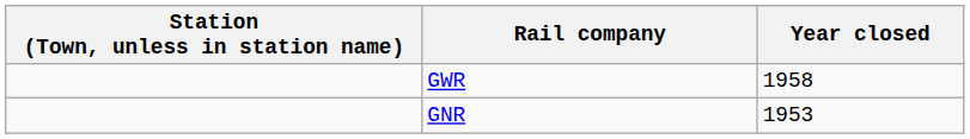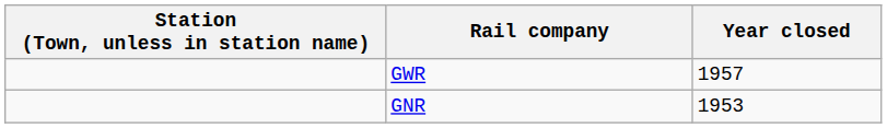 <table class="wikitable sortable">
 <tr>
 <th style="width:250px">Station<br>(Town, unless in station name)</th>
 <th style="width:200px">Rail company</th>
 <th style="width:120px">Year closed</th>
 </tr>
 <tr>
 <td></td>
 <td><a href='#'>GWR</a></td>
-<td>1958</td>
+<td>1957</td>
 </tr>
 <tr>
 <td></td>
 <td><a href='#'>GNR</a></td>
 <td>1953</td>
 </tr>
 </table>
